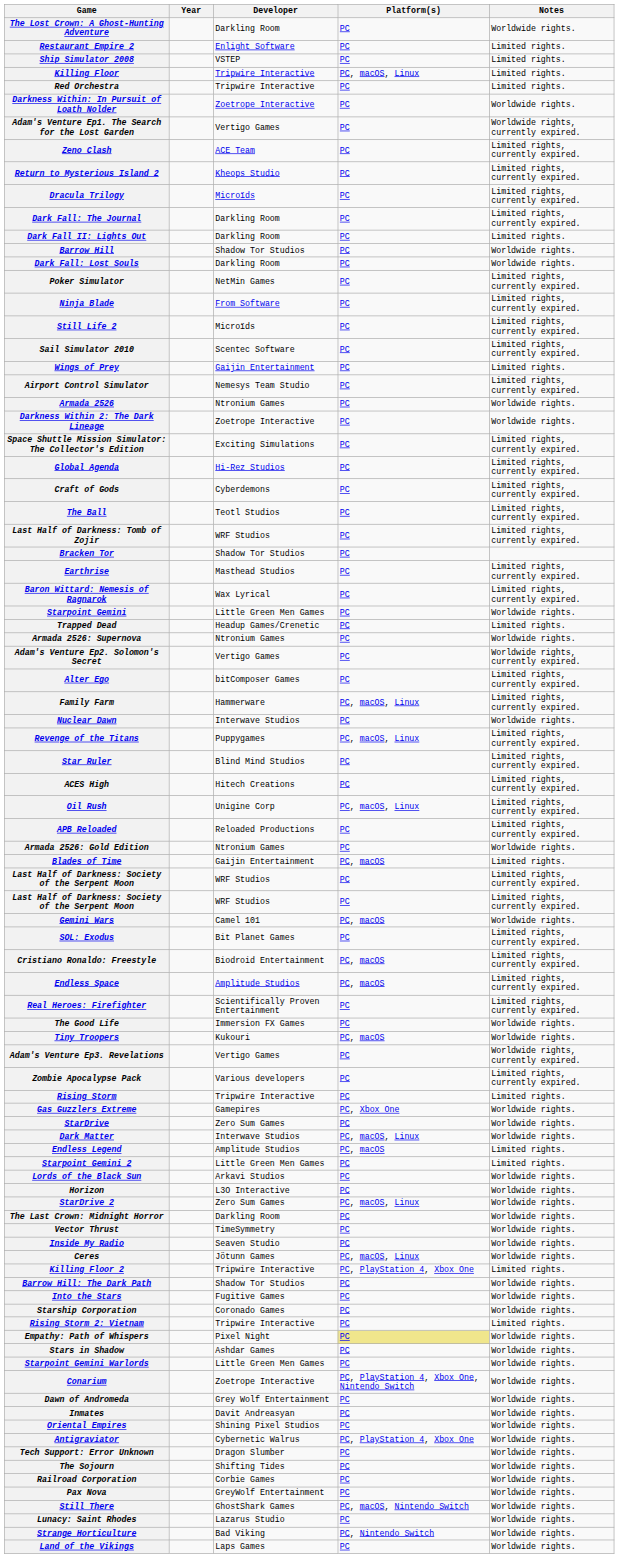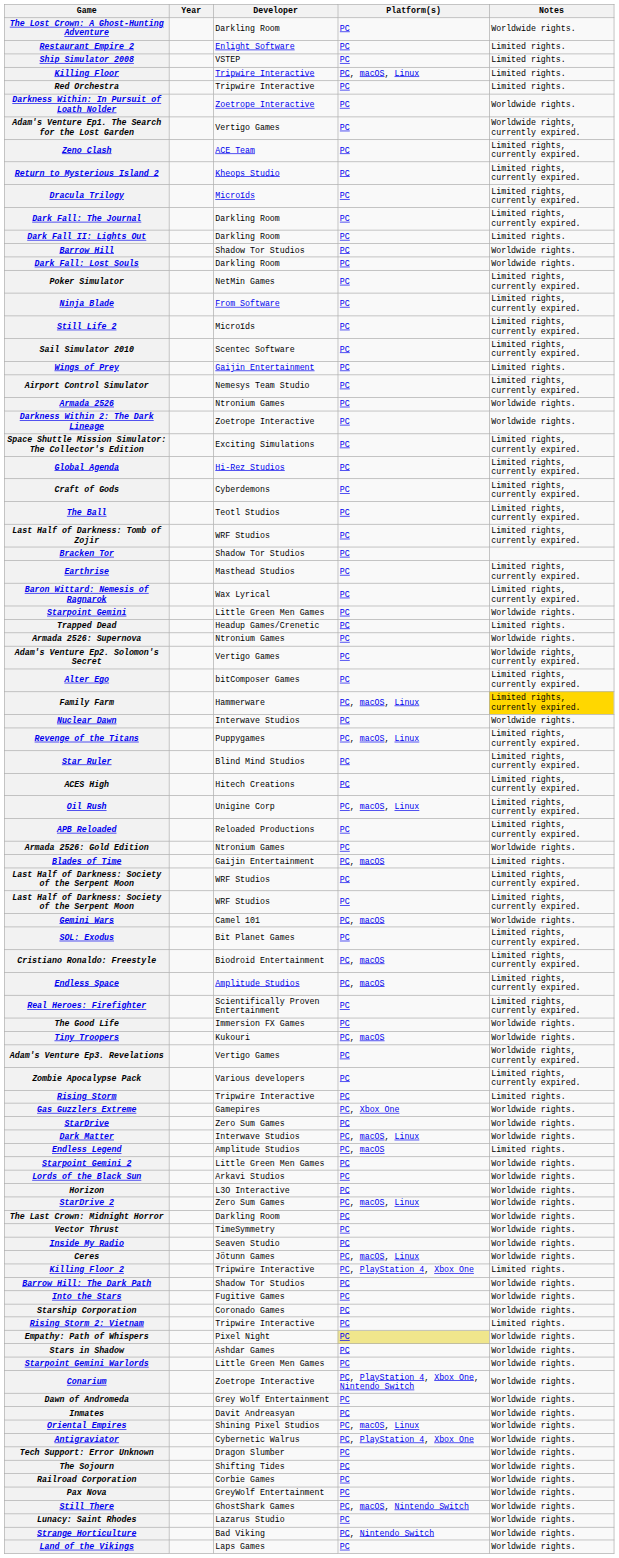 <table class="sortable wikitable plainrowheaders" style="font-size:95%;">
 <tr>
 <th scope="col" width=240>Game</th>
 <th scope="col" width=60>Year</th>
 <th scope="col" width=180>Developer</th>
 <th scope="col" width=220>Platform(s)</th>
 <th scope="col" width=180>Notes</th>
 </tr>
 <tr>
 <th scope=row><em><a href='#'>The Lost Crown: A Ghost-Hunting Adventure</a></em></th>
 <td align=right></td>
 <td>Darkling Room</td>
 <td><a href='#'>PC</a></td>
 <td>Worldwide rights.</td>
 </tr>
 <tr>
 <th scope=row><em><a href='#'>Restaurant Empire 2</a></em></th>
 <td align=right></td>
 <td><a href='#'>Enlight Software</a></td>
 <td><a href='#'>PC</a></td>
 <td>Limited rights.</td>
 </tr>
 <tr>
 <th scope=row><em><a href='#'>Ship Simulator 2008</a></em></th>
 <td align=right></td>
 <td>VSTEP</td>
 <td><a href='#'>PC</a></td>
 <td>Limited rights.</td>
 </tr>
 <tr>
 <th scope=row><em><a href='#'>Killing Floor</a></em></th>
 <td align=right></td>
 <td><a href='#'>Tripwire Interactive</a></td>
 <td><a href='#'>PC</a>, <a href='#'>macOS</a>, <a href='#'>Linux</a></td>
 <td>Limited rights.</td>
 </tr>
 <tr>
 <th scope=row><em>Red Orchestra</em></th>
 <td align=right></td>
 <td>Tripwire Interactive</td>
 <td><a href='#'>PC</a></td>
 <td>Limited rights.</td>
 </tr>
 <tr>
 <th scope=row><em><a href='#'>Darkness Within: In Pursuit of Loath Nolder</a></em></th>
 <td align=right></td>
 <td><a href='#'>Zoetrope Interactive</a></td>
 <td><a href='#'>PC</a></td>
 <td>Worldwide rights.</td>
 </tr>
 <tr>
 <th scope=row><em>Adam's Venture Ep1.  The Search for the Lost Garden</em></th>
 <td align=right></td>
 <td>Vertigo Games</td>
 <td><a href='#'>PC</a></td>
 <td>Worldwide rights, currently expired.</td>
 </tr>
 <tr>
 <th scope=row><em><a href='#'>Zeno Clash</a></em></th>
 <td align=right></td>
 <td><a href='#'>ACE Team</a></td>
 <td><a href='#'>PC</a></td>
 <td>Limited rights, currently expired.</td>
 </tr>
 <tr>
 <th scope=row><em><a href='#'>Return to Mysterious Island 2</a></em></th>
 <td align=right></td>
 <td><a href='#'>Kheops Studio</a></td>
 <td><a href='#'>PC</a></td>
 <td>Limited rights, currently expired.</td>
 </tr>
 <tr>
 <th scope=row><em><a href='#'>Dracula Trilogy</a></em></th>
 <td align=right></td>
 <td><a href='#'>Microïds</a></td>
 <td><a href='#'>PC</a></td>
 <td>Limited rights, currently expired.</td>
 </tr>
 <tr>
 <th scope=row><em><a href='#'>Dark Fall: The Journal</a></em></th>
 <td align=right></td>
 <td>Darkling Room</td>
 <td><a href='#'>PC</a></td>
 <td>Limited rights, currently expired.</td>
 </tr>
 <tr>
 <th scope=row><em><a href='#'>Dark Fall II: Lights Out</a></em></th>
 <td align=right></td>
 <td>Darkling Room</td>
 <td><a href='#'>PC</a></td>
 <td>Limited rights.</td>
 </tr>
 <tr>
 <th scope=row><em><a href='#'>Barrow Hill</a></em></th>
 <td align=right></td>
 <td>Shadow Tor Studios</td>
 <td><a href='#'>PC</a></td>
 <td>Worldwide rights.</td>
 </tr>
 <tr>
 <th scope=row><em><a href='#'>Dark Fall: Lost Souls</a></em></th>
 <td align=right></td>
 <td>Darkling Room</td>
 <td><a href='#'>PC</a></td>
 <td>Worldwide rights.</td>
 </tr>
 <tr>
 <th scope=row><em>Poker Simulator</em></th>
 <td align=right></td>
 <td>NetMin Games</td>
 <td><a href='#'>PC</a></td>
 <td>Limited rights, currently expired.</td>
 </tr>
 <tr>
 <th scope=row><em><a href='#'>Ninja Blade</a></em></th>
 <td align=right></td>
 <td><a href='#'>From Software</a></td>
 <td><a href='#'>PC</a></td>
 <td>Limited rights, currently expired.</td>
 </tr>
 <tr>
 <th scope=row><em><a href='#'>Still Life 2</a></em></th>
 <td align=right></td>
 <td>Microïds</td>
 <td><a href='#'>PC</a></td>
 <td>Limited rights, currently expired.</td>
 </tr>
 <tr>
 <th scope=row><em>Sail Simulator 2010</em></th>
 <td align=right></td>
 <td>Scentec Software</td>
 <td><a href='#'>PC</a></td>
 <td>Limited rights, currently expired.</td>
 </tr>
 <tr>
 <th scope=row><em><a href='#'>Wings of Prey</a></em></th>
 <td align=right></td>
 <td><a href='#'>Gaijin Entertainment</a></td>
 <td><a href='#'>PC</a></td>
 <td>Limited rights.</td>
 </tr>
 <tr>
 <th scope=row><em>Airport Control Simulator</em></th>
 <td align=right></td>
 <td>Nemesys Team Studio</td>
 <td><a href='#'>PC</a></td>
 <td>Limited rights, currently expired.</td>
 </tr>
 <tr>
 <th scope=row><em><a href='#'>Armada 2526</a></em></th>
 <td align=right></td>
 <td>Ntronium Games</td>
 <td><a href='#'>PC</a></td>
 <td>Worldwide rights.</td>
 </tr>
 <tr>
 <th scope=row><em><a href='#'>Darkness Within 2: The Dark Lineage</a></em></th>
 <td align=right></td>
 <td>Zoetrope Interactive</td>
 <td><a href='#'>PC</a></td>
 <td>Worldwide rights.</td>
 </tr>
 <tr>
 <th scope=row><em>Space Shuttle Mission Simulator: The Collector's Edition</em></th>
 <td align=right></td>
 <td>Exciting Simulations</td>
 <td><a href='#'>PC</a></td>
 <td>Limited rights, currently expired.</td>
 </tr>
 <tr>
 <th scope=row><em><a href='#'>Global Agenda</a></em></th>
 <td align=right></td>
 <td><a href='#'>Hi-Rez Studios</a></td>
 <td><a href='#'>PC</a></td>
 <td>Limited rights, currently expired.</td>
 </tr>
 <tr>
 <th scope=row><em>Craft of Gods</em></th>
 <td align=right></td>
 <td>Cyberdemons</td>
 <td><a href='#'>PC</a></td>
 <td>Limited rights, currently expired.</td>
 </tr>
 <tr>
 <th scope=row><em><a href='#'>The Ball</a></em></th>
 <td align=right></td>
 <td>Teotl Studios</td>
 <td><a href='#'>PC</a></td>
 <td>Limited rights, currently expired.</td>
 </tr>
 <tr>
 <th scope=row><em>Last Half of Darkness: Tomb of Zojir</em></th>
 <td align=right></td>
 <td>WRF Studios</td>
 <td><a href='#'>PC</a></td>
 <td>Limited rights, currently expired.</td>
 </tr>
 <tr>
 <th scope=row><em><a href='#'>Bracken Tor</a></em></th>
 <td align=right></td>
 <td>Shadow Tor Studios</td>
 <td><a href='#'>PC</a></td>
 <td></td>
 </tr>
 <tr>
 <th scope=row><em><a href='#'>Earthrise</a></em></th>
 <td align=right></td>
 <td>Masthead Studios</td>
 <td><a href='#'>PC</a></td>
 <td>Limited rights, currently expired.</td>
 </tr>
 <tr>
 <th scope=row><em><a href='#'>Baron Wittard: Nemesis of Ragnarok</a></em></th>
 <td align=right></td>
 <td>Wax Lyrical</td>
 <td><a href='#'>PC</a></td>
 <td>Limited rights, currently expired.</td>
 </tr>
 <tr>
 <th scope=row><em><a href='#'>Starpoint Gemini</a></em></th>
 <td align=right></td>
 <td>Little Green Men Games</td>
 <td><a href='#'>PC</a></td>
 <td>Worldwide rights.</td>
 </tr>
 <tr>
 <th scope=row><em>Trapped Dead</em></th>
 <td align=right></td>
 <td>Headup Games/Crenetic</td>
 <td><a href='#'>PC</a></td>
 <td>Limited rights.</td>
 </tr>
 <tr>
 <th scope=row><em>Armada 2526: Supernova</em></th>
 <td align=right></td>
 <td>Ntronium Games</td>
 <td><a href='#'>PC</a></td>
 <td>Worldwide rights.</td>
 </tr>
 <tr>
 <th scope=row><em>Adam's Venture Ep2.  Solomon's Secret</em></th>
 <td align=right></td>
 <td>Vertigo Games</td>
 <td><a href='#'>PC</a></td>
 <td>Worldwide rights, currently expired.</td>
 </tr>
 <tr>
 <th scope=row><em><a href='#'>Alter Ego</a></em></th>
 <td align=right></td>
 <td>bitComposer Games</td>
 <td><a href='#'>PC</a></td>
 <td>Limited rights, currently expired.</td>
 </tr>
 <tr>
 <th scope=row><em>Family Farm</em></th>
 <td align=right></td>
 <td>Hammerware</td>
 <td><a href='#'>PC</a>, <a href='#'>macOS</a>, <a href='#'>Linux</a></td>
-<td>Limited rights, currently expired.</td>
+<td style="background: gold;">Limited rights, currently expired.</td>
 </tr>
 <tr>
 <th scope=row><em><a href='#'>Nuclear Dawn</a></em></th>
 <td align=right></td>
 <td>Interwave Studios</td>
 <td><a href='#'>PC</a></td>
 <td>Worldwide rights.</td>
 </tr>
 <tr>
 <th scope=row><em><a href='#'>Revenge of the Titans</a></em></th>
 <td align=right></td>
 <td>Puppygames</td>
 <td><a href='#'>PC</a>, <a href='#'>macOS</a>, <a href='#'>Linux</a></td>
 <td>Limited rights, currently expired.</td>
 </tr>
 <tr>
 <th scope=row><em><a href='#'>Star Ruler</a></em></th>
 <td align=right></td>
 <td>Blind Mind Studios</td>
 <td><a href='#'>PC</a></td>
 <td>Limited rights, currently expired.</td>
 </tr>
 <tr>
 <th scope=row><em>ACES High</em></th>
 <td align=right></td>
 <td>Hitech Creations</td>
 <td><a href='#'>PC</a></td>
 <td>Limited rights, currently expired.</td>
 </tr>
 <tr>
 <th scope=row><em><a href='#'>Oil Rush</a></em></th>
 <td align=right></td>
 <td>Unigine Corp</td>
 <td><a href='#'>PC</a>, <a href='#'>macOS</a>, <a href='#'>Linux</a></td>
 <td>Limited rights, currently expired.</td>
 </tr>
 <tr>
 <th scope=row><em><a href='#'>APB Reloaded</a></em></th>
 <td align=right></td>
 <td>Reloaded Productions</td>
 <td><a href='#'>PC</a></td>
 <td>Limited rights, currently expired.</td>
 </tr>
 <tr>
 <th scope=row><em>Armada 2526: Gold Edition</em></th>
 <td align=right></td>
 <td>Ntronium Games</td>
 <td><a href='#'>PC</a></td>
 <td>Worldwide rights.</td>
 </tr>
 <tr>
 <th scope=row><em><a href='#'>Blades of Time</a></em></th>
 <td align=right></td>
 <td>Gaijin Entertainment</td>
 <td><a href='#'>PC</a>, <a href='#'>macOS</a></td>
 <td>Limited rights.</td>
 </tr>
 <tr>
 <th scope=row><em>Last Half of Darkness: Society of the Serpent Moon</em></th>
 <td align=right></td>
 <td>WRF Studios</td>
 <td><a href='#'>PC</a></td>
 <td>Limited rights, currently expired.</td>
 </tr>
 <tr>
 <th scope=row><em>Last Half of Darkness: Society of the Serpent Moon</em></th>
 <td align=right></td>
 <td>WRF Studios</td>
 <td><a href='#'>PC</a></td>
 <td>Limited rights, currently expired.</td>
 </tr>
 <tr>
 <th scope=row><em><a href='#'>Gemini Wars</a></em></th>
 <td align=right></td>
 <td>Camel 101</td>
 <td><a href='#'>PC</a>, <a href='#'>macOS</a></td>
 <td>Worldwide rights.</td>
 </tr>
 <tr>
 <th scope=row><em><a href='#'>SOL: Exodus</a></em></th>
 <td align=right></td>
 <td>Bit Planet Games</td>
 <td><a href='#'>PC</a></td>
 <td>Limited rights, currently expired.</td>
 </tr>
 <tr>
 <th scope=row><em>Cristiano Ronaldo: Freestyle</em></th>
 <td align=right></td>
 <td>Biodroid Entertainment</td>
 <td><a href='#'>PC</a>, <a href='#'>macOS</a></td>
 <td>Limited rights, currently expired.</td>
 </tr>
 <tr>
 <th scope=row><em><a href='#'>Endless Space</a></em></th>
 <td align=right></td>
 <td><a href='#'>Amplitude Studios</a></td>
 <td><a href='#'>PC</a>, <a href='#'>macOS</a></td>
 <td>Limited rights, currently expired.</td>
 </tr>
 <tr>
 <th scope=row><em><a href='#'>Real Heroes: Firefighter</a></em></th>
 <td align=right></td>
 <td>Scientifically Proven Entertainment</td>
 <td><a href='#'>PC</a></td>
 <td>Limited rights, currently expired.</td>
 </tr>
 <tr>
 <th scope=row><em>The Good Life</em></th>
 <td align=right></td>
 <td>Immersion FX Games</td>
 <td><a href='#'>PC</a></td>
 <td>Worldwide rights.</td>
 </tr>
 <tr>
 <th scope=row><em><a href='#'>Tiny Troopers</a></em></th>
 <td align=right></td>
 <td>Kukouri</td>
 <td><a href='#'>PC</a>, <a href='#'>macOS</a></td>
 <td>Worldwide rights.</td>
 </tr>
 <tr>
 <th scope=row><em>Adam's Venture Ep3.  Revelations</em></th>
 <td align=right></td>
 <td>Vertigo Games</td>
 <td><a href='#'>PC</a></td>
 <td>Worldwide rights, currently expired.</td>
 </tr>
 <tr>
 <th scope=row><em>Zombie Apocalypse Pack</em></th>
 <td align=right></td>
 <td>Various developers</td>
 <td><a href='#'>PC</a></td>
 <td>Limited rights, currently expired.</td>
 </tr>
 <tr>
 <th scope=row><em><a href='#'>Rising Storm</a></em></th>
 <td align=right></td>
 <td>Tripwire Interactive</td>
 <td><a href='#'>PC</a></td>
 <td>Limited rights.</td>
 </tr>
 <tr>
 <th scope=row><em><a href='#'>Gas Guzzlers Extreme</a></em></th>
 <td align=right></td>
 <td>Gamepires</td>
 <td><a href='#'>PC</a>, <a href='#'>Xbox One</a></td>
 <td>Worldwide rights.</td>
 </tr>
 <tr>
 <th scope=row><em><a href='#'>StarDrive</a></em></th>
 <td align=right></td>
 <td>Zero Sum Games</td>
 <td><a href='#'>PC</a></td>
 <td>Worldwide rights.</td>
 </tr>
 <tr>
 <th scope=row><em><a href='#'>Dark Matter</a></em></th>
 <td align=right></td>
 <td>Interwave Studios</td>
 <td><a href='#'>PC</a>, <a href='#'>macOS</a>, <a href='#'>Linux</a></td>
 <td>Worldwide rights.</td>
 </tr>
 <tr>
 <th scope=row><em><a href='#'>Endless Legend</a></em></th>
 <td align=right></td>
 <td>Amplitude Studios</td>
 <td><a href='#'>PC</a>, <a href='#'>macOS</a></td>
 <td>Limited rights.</td>
 </tr>
 <tr>
 <th scope=row><em><a href='#'>Starpoint Gemini 2</a></em></th>
 <td align=right></td>
 <td>Little Green Men Games</td>
 <td><a href='#'>PC</a></td>
-<td>Limited rights.</td>
+<td>Worldwide rights.</td>
 </tr>
 <tr>
 <th scope=row><em><a href='#'>Lords of the Black Sun</a></em></th>
 <td align=right></td>
 <td>Arkavi Studios</td>
 <td><a href='#'>PC</a></td>
 <td>Worldwide rights.</td>
 </tr>
 <tr>
 <th scope=row><em>Horizon</em></th>
 <td align=right></td>
 <td>L3O Interactive</td>
 <td><a href='#'>PC</a></td>
 <td>Worldwide rights.</td>
 </tr>
 <tr>
 <th scope=row><em><a href='#'>StarDrive 2</a></em></th>
 <td align=right></td>
 <td>Zero Sum Games</td>
 <td><a href='#'>PC</a>, <a href='#'>macOS</a>, <a href='#'>Linux</a></td>
 <td>Worldwide rights.</td>
 </tr>
 <tr>
 <th scope=row><em>The Last Crown: Midnight Horror</em></th>
 <td align=right></td>
 <td>Darkling Room</td>
 <td><a href='#'>PC</a></td>
 <td>Worldwide rights.</td>
 </tr>
 <tr>
 <th scope=row><em>Vector Thrust</em></th>
 <td align=right></td>
 <td>TimeSymmetry</td>
 <td><a href='#'>PC</a></td>
 <td>Worldwide rights.</td>
 </tr>
 <tr>
 <th scope=row><em><a href='#'>Inside My Radio</a></em></th>
 <td align=right></td>
 <td>Seaven Studio</td>
 <td><a href='#'>PC</a></td>
 <td>Worldwide rights.</td>
 </tr>
 <tr>
 <th scope=row><em>Ceres</em></th>
 <td align=right></td>
 <td>Jötunn Games</td>
 <td><a href='#'>PC</a>, <a href='#'>macOS</a>, <a href='#'>Linux</a></td>
 <td>Worldwide rights.</td>
 </tr>
 <tr>
 <th scope=row><em><a href='#'>Killing Floor 2</a></em></th>
 <td align=right></td>
 <td>Tripwire Interactive</td>
 <td><a href='#'>PC</a>, <a href='#'>PlayStation 4</a>, <a href='#'>Xbox One</a></td>
 <td>Limited rights.</td>
 </tr>
 <tr>
 <th scope=row><em><a href='#'>Barrow Hill: The Dark Path</a></em></th>
 <td align=right></td>
 <td>Shadow Tor Studios</td>
 <td><a href='#'>PC</a></td>
 <td>Worldwide rights.</td>
 </tr>
 <tr>
 <th scope=row><em><a href='#'>Into the Stars</a></em></th>
 <td align=right></td>
 <td>Fugitive Games</td>
 <td><a href='#'>PC</a></td>
 <td>Worldwide rights.</td>
 </tr>
 <tr>
 <th scope=row><em>Starship Corporation</em></th>
 <td align=right></td>
 <td>Coronado Games</td>
 <td><a href='#'>PC</a></td>
 <td>Worldwide rights.</td>
 </tr>
 <tr>
 <th scope=row><em><a href='#'>Rising Storm 2: Vietnam</a></em></th>
 <td align=right></td>
 <td>Tripwire Interactive</td>
 <td><a href='#'>PC</a></td>
 <td>Limited rights.</td>
 </tr>
 <tr>
 <th scope=row><em>Empathy: Path of Whispers</em></th>
 <td align=right></td>
 <td>Pixel Night</td>
 <td style="background: khaki;"><a href='#'>PC</a></td>
 <td>Worldwide rights.</td>
 </tr>
 <tr>
 <th scope=row><em>Stars in Shadow</em></th>
 <td align=right></td>
 <td>Ashdar Games</td>
 <td><a href='#'>PC</a></td>
 <td>Worldwide rights.</td>
 </tr>
 <tr>
 <th scope=row><em><a href='#'>Starpoint Gemini Warlords</a></em></th>
 <td align=right></td>
 <td>Little Green Men Games</td>
 <td><a href='#'>PC</a></td>
 <td>Worldwide rights.</td>
 </tr>
 <tr>
 <th scope=row><em><a href='#'>Conarium</a></em></th>
 <td align=right></td>
 <td>Zoetrope Interactive</td>
 <td><a href='#'>PC</a>, <a href='#'>PlayStation 4</a>, <a href='#'>Xbox One</a>, <a href='#'>Nintendo Switch</a></td>
 <td>Worldwide rights.</td>
 </tr>
 <tr>
 <th scope=row><em>Dawn of Andromeda</em></th>
 <td align=right></td>
 <td>Grey Wolf Entertainment</td>
 <td><a href='#'>PC</a></td>
 <td>Worldwide rights.</td>
 </tr>
 <tr>
 <th scope=row><em>Inmates</em></th>
 <td align=right></td>
 <td>Davit Andreasyan</td>
 <td><a href='#'>PC</a></td>
 <td>Worldwide rights.</td>
 </tr>
 <tr>
 <th scope=row><em><a href='#'>Oriental Empires</a></em></th>
 <td align=right></td>
 <td>Shining Pixel Studios</td>
-<td><a href='#'>PC</a></td>
+<td><a href='#'>PC</a>, <a href='#'>macOS</a>, <a href='#'>Linux</a></td>
 <td>Worldwide rights.</td>
 </tr>
 <tr>
 <th scope=row><em><a href='#'>Antigraviator</a></em></th>
 <td align=right></td>
 <td>Cybernetic Walrus</td>
 <td><a href='#'>PC</a>, <a href='#'>PlayStation 4</a>, <a href='#'>Xbox One</a></td>
 <td>Worldwide rights.</td>
 </tr>
 <tr>
 <th scope=row><em>Tech Support: Error Unknown</em></th>
 <td align=right></td>
 <td>Dragon Slumber</td>
 <td><a href='#'>PC</a></td>
 <td>Worldwide rights.</td>
 </tr>
 <tr>
 <th scope=row><em>The Sojourn</em></th>
 <td align=right></td>
 <td>Shifting Tides</td>
 <td><a href='#'>PC</a></td>
 <td>Worldwide rights.</td>
 </tr>
 <tr>
 <th scope=row><em>Railroad Corporation</em></th>
 <td align=right></td>
 <td>Corbie Games</td>
 <td><a href='#'>PC</a></td>
 <td>Worldwide rights.</td>
 </tr>
 <tr>
 <th scope=row><em>Pax Nova</em></th>
 <td align=right></td>
 <td>GreyWolf Entertainment</td>
 <td><a href='#'>PC</a></td>
 <td>Worldwide rights.</td>
 </tr>
 <tr>
 <th scope=row><em><a href='#'>Still There</a></em></th>
 <td align=right></td>
 <td>GhostShark Games</td>
 <td><a href='#'>PC</a>, <a href='#'>macOS</a>, <a href='#'>Nintendo Switch</a></td>
 <td>Worldwide rights.</td>
 </tr>
 <tr>
 <th scope=row><em>Lunacy: Saint Rhodes</em></th>
 <td align=right></td>
 <td>Lazarus Studio</td>
 <td><a href='#'>PC</a></td>
 <td>Worldwide rights.</td>
 </tr>
 <tr>
 <th scope=row><em><a href='#'>Strange Horticulture</a></em></th>
 <td align=right></td>
 <td>Bad Viking</td>
 <td><a href='#'>PC</a>, <a href='#'>Nintendo Switch</a></td>
 <td>Worldwide rights.</td>
 </tr>
 <tr>
 <th scope=row><em><a href='#'>Land of the Vikings</a></em></th>
 <td align=right></td>
 <td>Laps Games</td>
 <td><a href='#'>PC</a></td>
 <td>Worldwide rights.</td>
 </tr>
 </table>
